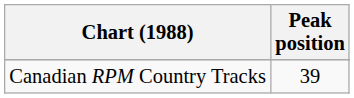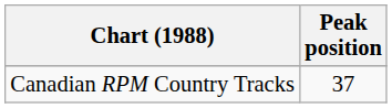 <table class="wikitable sortable">
 <tr>
 <th align="left">Chart (1988)</th>
 <th align="center">Peak<br>position</th>
 </tr>
 <tr>
 </tr>
 <tr>
 <td align="left">Canadian <em>RPM</em> Country Tracks</td>
-<td align="center">39</td>
+<td align="center">37</td>
 </tr>
 </table>
